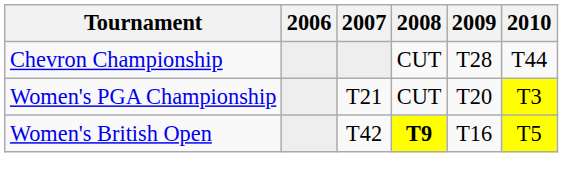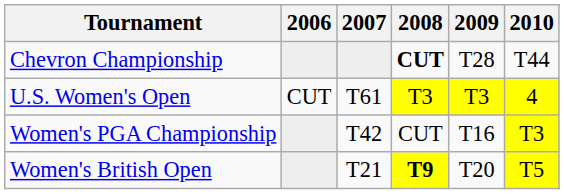 <table class="wikitable" style="font-size:95%;text-align:center;">
 <tr>
 <th>Tournament</th>
 <th>2006</th>
 <th>2007</th>
 <th>2008</th>
 <th>2009</th>
 <th>2010</th>
 </tr>
 <tr>
 <td align=left><a href='#'>Chevron Championship</a></td>
 <td style="background:#eeeeee;"></td>
 <td style="background:#eeeeee;"></td>
-<td>CUT</td>
+<td><strong>CUT</strong></td>
 <td>T28</td>
 <td>T44</td>
 </tr>
 <tr>
+<td align=left><a href='#'>U.S. Women's Open</a></td>
+<td>CUT</td>
+<td>T61</td>
+<td style="background:yellow;">T3</td>
+<td style="background:yellow;">T3</td>
+<td style="background:yellow;">4</td>
+</tr>
+<tr>
 <td align=left><a href='#'>Women's PGA Championship</a></td>
 <td style="background:#eeeeee;"></td>
-<td>T21</td>
+<td>T42</td>
 <td>CUT</td>
-<td>T20</td>
+<td>T16</td>
 <td style="background:yellow;">T3</td>
 </tr>
 <tr>
 <td align=left><a href='#'>Women's British Open</a></td>
 <td style="background:#eeeeee;"></td>
-<td>T42</td>
+<td>T21</td>
 <td style="background:yellow;"><strong>T9</strong></td>
-<td>T16</td>
+<td>T20</td>
 <td style="background:yellow;">T5</td>
 </tr>
 </table>
